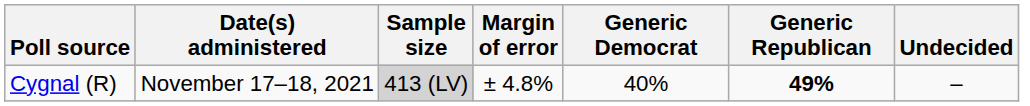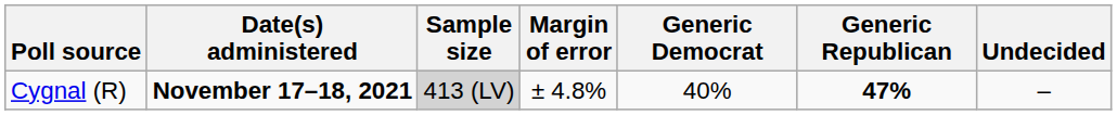 <table class="wikitable" style="font-size:90%;text-align:center;">
 <tr valign=bottom>
 <th>Poll source</th>
 <th>Date(s)<br>administered</th>
 <th>Sample<br>size</th>
 <th>Margin<br>of error</th>
 <th style="width:100px;">Generic<br>Democrat</th>
 <th style="width:100px;">Generic<br>Republican</th>
 <th>Undecided</th>
 </tr>
 <tr>
 <td style="text-align:left;"><a href='#'>Cygnal</a> (R)</td>
-<td>November 17–18, 2021</td>
+<td><strong>November 17–18, 2021</strong></td>
 <td style="background: lightgrey;">413 (LV)</td>
 <td>± 4.8%</td>
 <td>40%</td>
-<td><strong>49%</strong></td>
+<td><strong>47%</strong></td>
 <td>–</td>
 </tr>
 </table>
